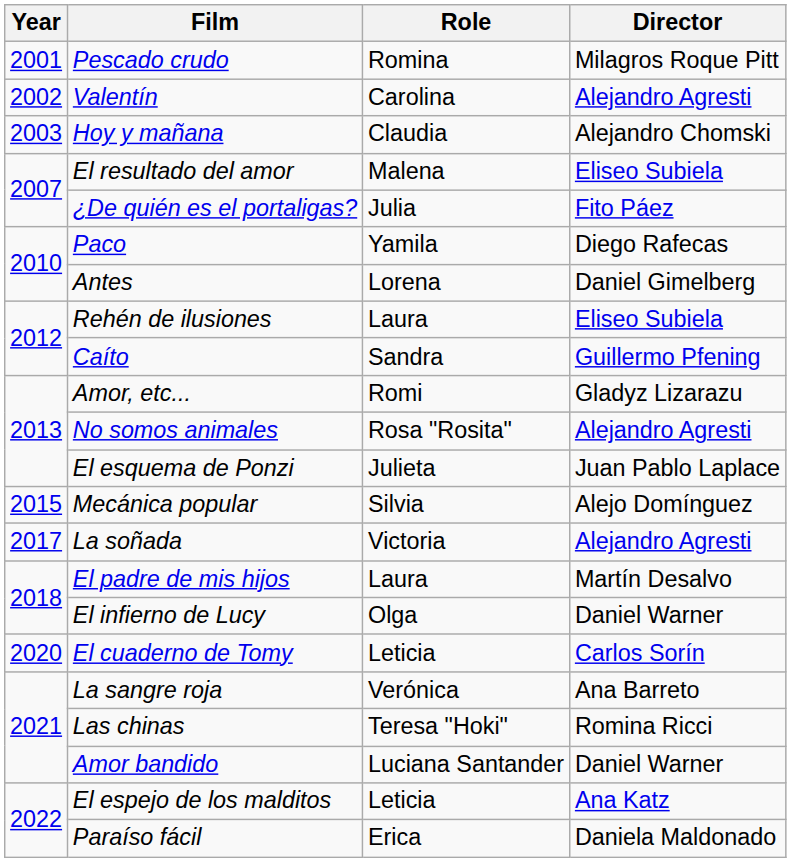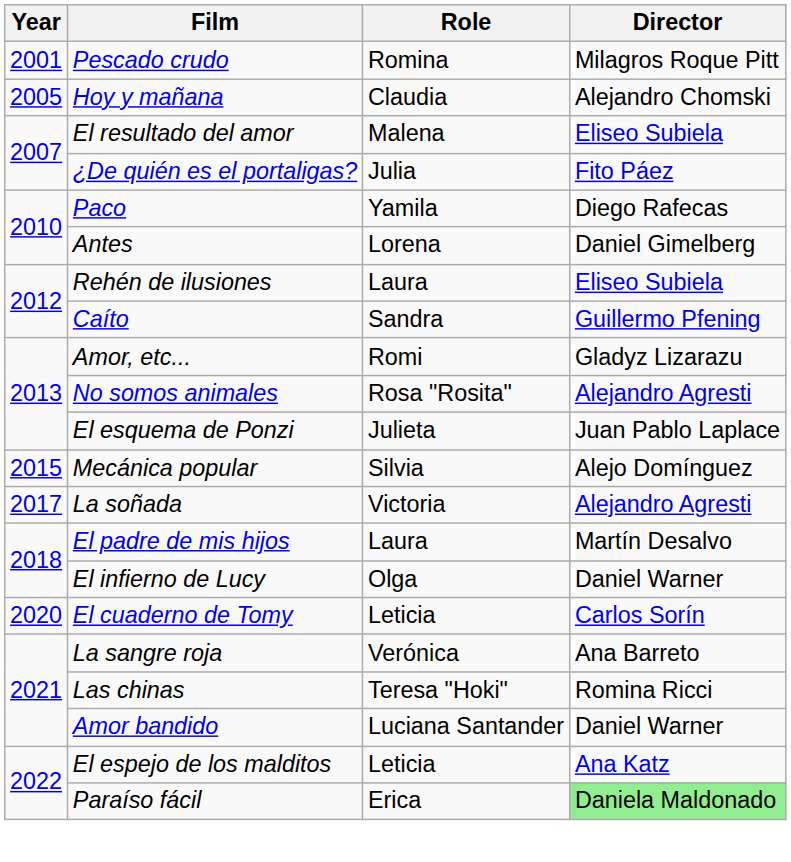 <table class="wikitable">
 <tr>
 <th>Year</th>
 <th>Film</th>
 <th>Role</th>
 <th>Director</th>
 </tr>
 <tr>
 <td><a href='#'>2001</a></td>
 <td><em><a href='#'>Pescado crudo</a></em></td>
 <td>Romina</td>
 <td>Milagros Roque Pitt</td>
 </tr>
 <tr>
-<td><a href='#'>2002</a></td>
-<td><em><a href='#'>Valentín</a></em></td>
-<td>Carolina</td>
-<td><a href='#'>Alejandro Agresti</a></td>
-</tr>
-<tr>
-<td><a href='#'>2003</a></td>
+<td><a href='#'>2005</a></td>
 <td><em><a href='#'>Hoy y mañana</a></em></td>
 <td>Claudia</td>
 <td>Alejandro Chomski</td>
 </tr>
 <tr>
 <td rowspan="2"><a href='#'>2007</a></td>
 <td><em>El resultado del amor</em></td>
 <td>Malena</td>
 <td><a href='#'>Eliseo Subiela</a></td>
 </tr>
 <tr>
 <td><em><a href='#'>¿De quién es el portaligas?</a></em></td>
 <td>Julia</td>
 <td><a href='#'>Fito Páez</a></td>
 </tr>
 <tr>
 <td rowspan="2"><a href='#'>2010</a></td>
 <td><em><a href='#'>Paco</a></em></td>
 <td>Yamila</td>
 <td>Diego Rafecas</td>
 </tr>
 <tr>
 <td><em>Antes</em></td>
 <td>Lorena</td>
 <td>Daniel Gimelberg</td>
 </tr>
 <tr>
 <td rowspan="2"><a href='#'>2012</a></td>
 <td><em>Rehén de ilusiones</em></td>
 <td>Laura</td>
 <td><a href='#'>Eliseo Subiela</a></td>
 </tr>
 <tr>
 <td><em><a href='#'>Caíto</a></em></td>
 <td>Sandra</td>
 <td><a href='#'>Guillermo Pfening</a></td>
 </tr>
 <tr>
 <td rowspan="3"><a href='#'>2013</a></td>
 <td><em>Amor, etc...</em></td>
 <td>Romi</td>
 <td>Gladyz Lizarazu</td>
 </tr>
 <tr>
 <td><em><a href='#'>No somos animales</a></em></td>
 <td>Rosa "Rosita"</td>
 <td><a href='#'>Alejandro Agresti</a></td>
 </tr>
 <tr>
 <td><em>El esquema de Ponzi</em></td>
 <td>Julieta</td>
 <td>Juan Pablo Laplace</td>
 </tr>
 <tr>
 <td><a href='#'>2015</a></td>
 <td><em>Mecánica popular</em></td>
 <td>Silvia</td>
 <td>Alejo Domínguez</td>
 </tr>
 <tr>
 <td><a href='#'>2017</a></td>
 <td><em>La soñada</em></td>
 <td>Victoria</td>
 <td><a href='#'>Alejandro Agresti</a></td>
 </tr>
 <tr>
 <td rowspan="2"><a href='#'>2018</a></td>
 <td><em><a href='#'>El padre de mis hijos</a></em></td>
 <td>Laura</td>
 <td>Martín Desalvo</td>
 </tr>
 <tr>
 <td><em>El infierno de Lucy</em></td>
 <td>Olga</td>
 <td>Daniel Warner</td>
 </tr>
 <tr>
 <td><a href='#'>2020</a></td>
 <td><em><a href='#'>El cuaderno de Tomy</a></em></td>
 <td>Leticia</td>
 <td><a href='#'>Carlos Sorín</a></td>
 </tr>
 <tr>
 <td rowspan="3"><a href='#'>2021</a></td>
 <td><em>La sangre roja</em></td>
 <td>Verónica</td>
 <td>Ana Barreto</td>
 </tr>
 <tr>
 <td><em>Las chinas</em></td>
 <td>Teresa "Hoki"</td>
 <td>Romina Ricci</td>
 </tr>
 <tr>
 <td><em><a href='#'>Amor bandido</a></em></td>
 <td>Luciana Santander</td>
 <td>Daniel Warner</td>
 </tr>
 <tr>
 <td rowspan="2"><a href='#'>2022</a></td>
 <td><em>El espejo de los malditos</em></td>
 <td>Leticia</td>
 <td><a href='#'>Ana Katz</a></td>
 </tr>
 <tr>
 <td><em>Paraíso fácil</em></td>
 <td>Erica</td>
-<td>Daniela Maldonado</td>
+<td style="background: lightgreen;">Daniela Maldonado</td>
 </tr>
 </table>
